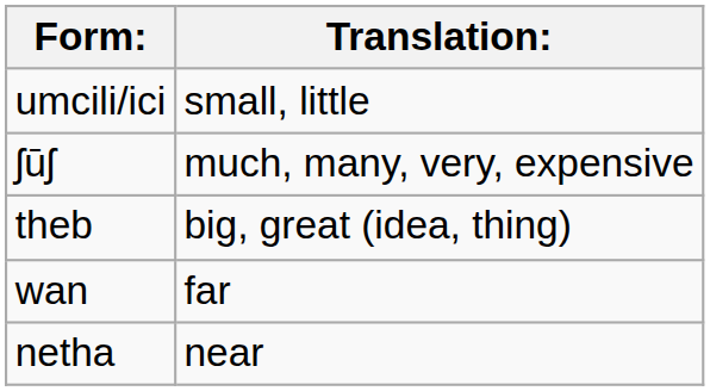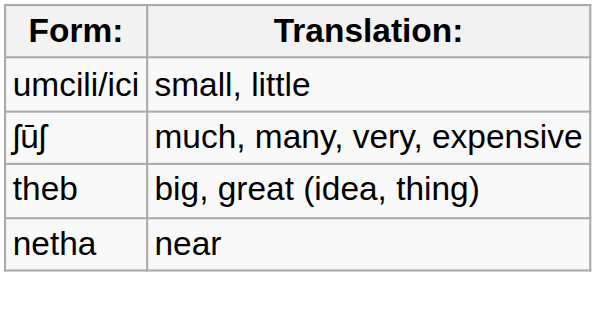 <table class="wikitable">
 <tr>
 <th>Form:</th>
 <th>Translation:</th>
 </tr>
 <tr>
 <td>umcili/ici</td>
 <td>small, little</td>
 </tr>
 <tr>
 <td>ʃūʃ</td>
 <td>much, many, very, expensive</td>
 </tr>
 <tr>
 <td>theb</td>
 <td>big, great (idea, thing)</td>
 </tr>
 <tr>
-<td>wan</td>
-<td>far</td>
-</tr>
-<tr>
 <td>netha</td>
 <td>near</td>
 </tr>
 </table>
